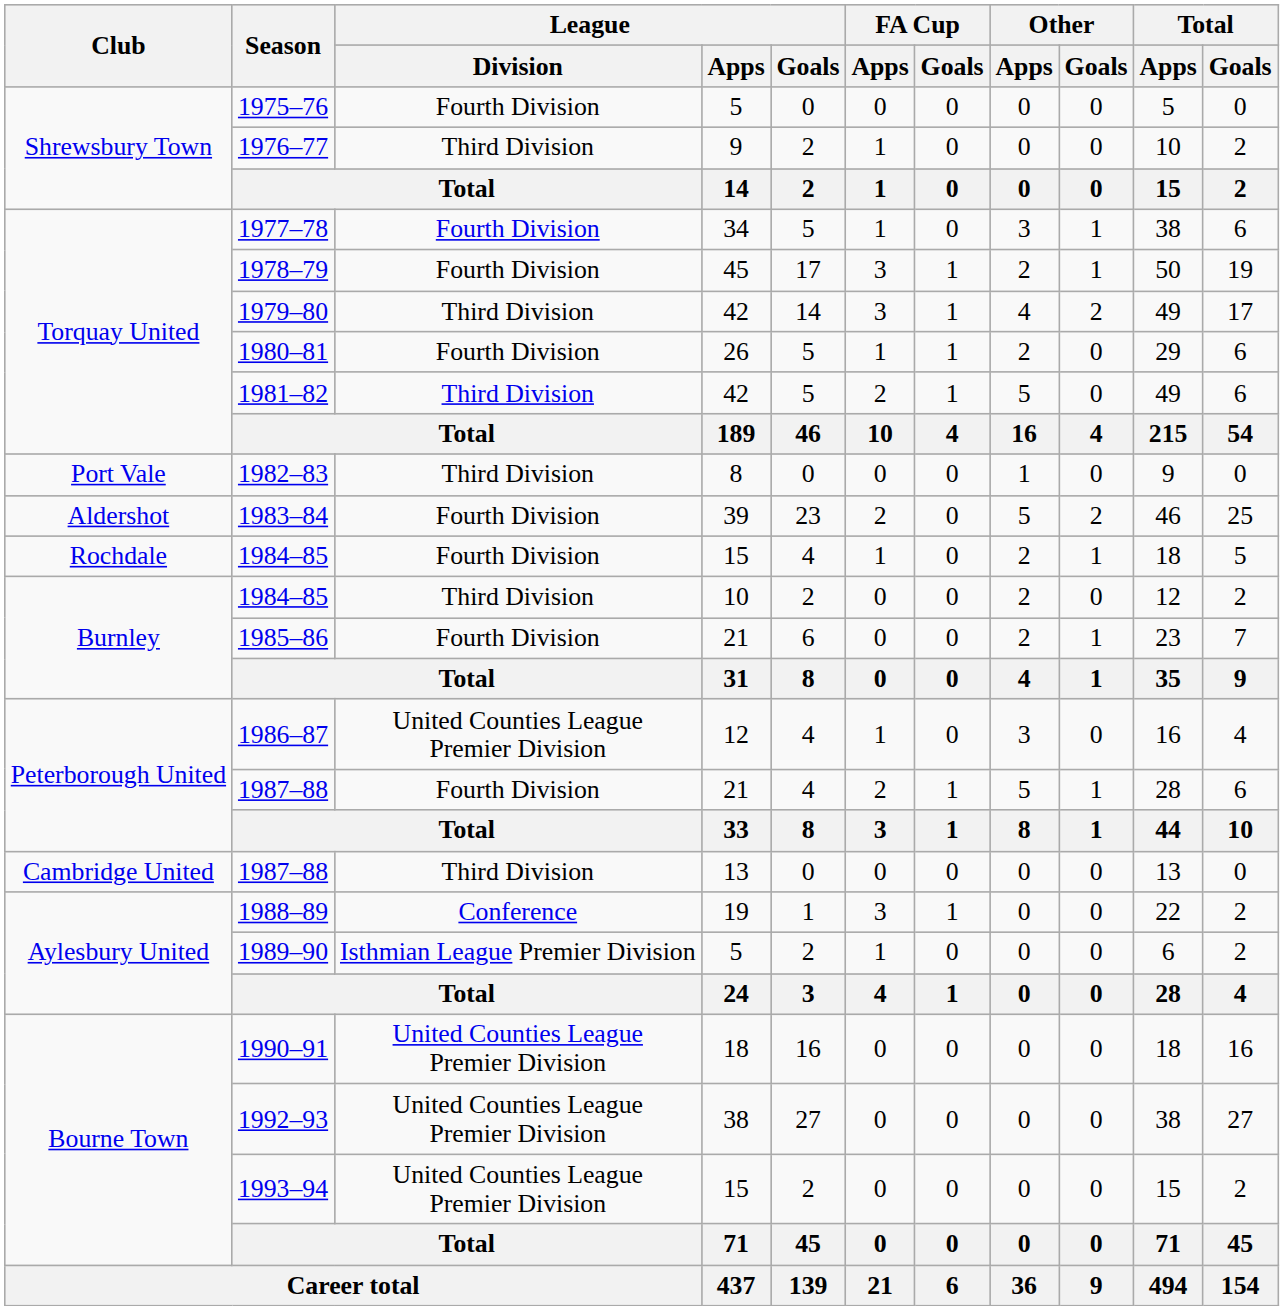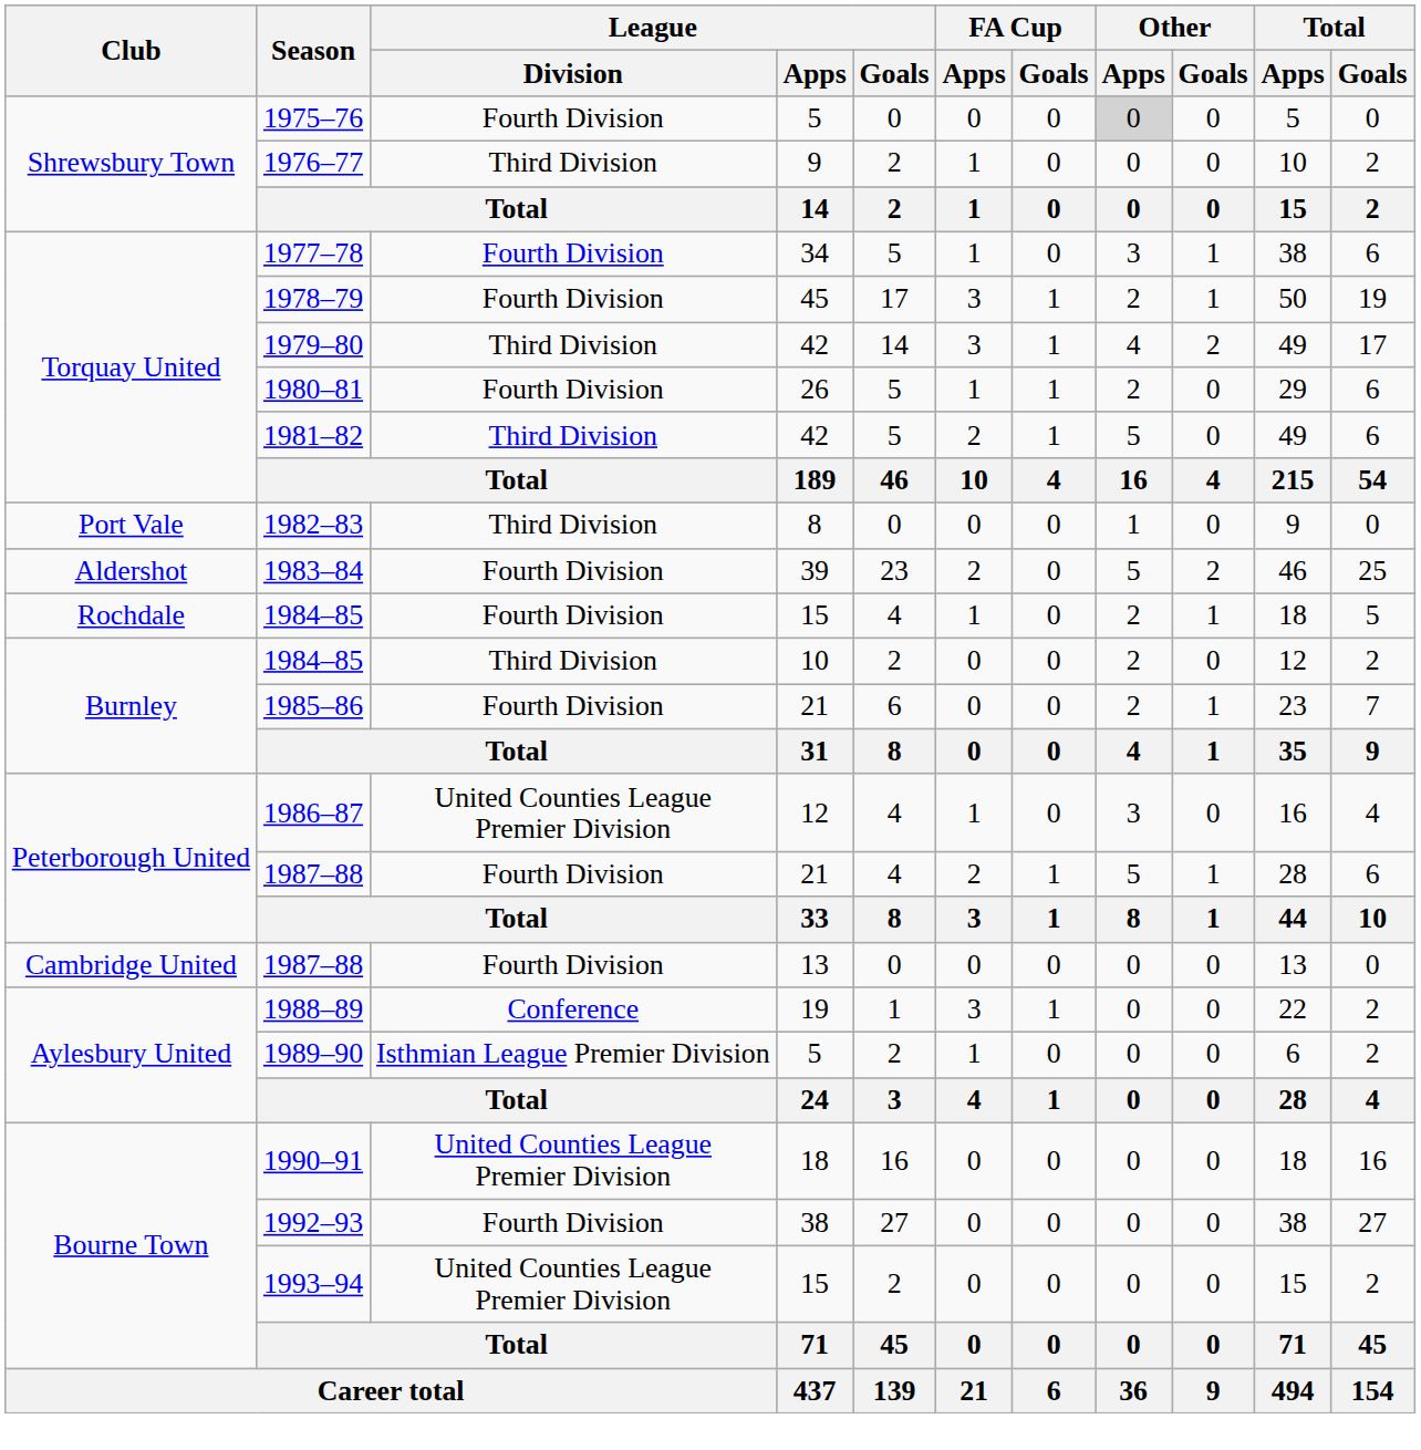 <table class="wikitable" style="text-align: center;">
 <tr>
 <th rowspan="2">Club</th>
 <th rowspan="2">Season</th>
 <th colspan="3">League</th>
 <th colspan="2">FA Cup</th>
 <th colspan="2">Other</th>
 <th colspan="2">Total</th>
 </tr>
 <tr>
 <th>Division</th>
 <th>Apps</th>
 <th>Goals</th>
 <th>Apps</th>
 <th>Goals</th>
 <th>Apps</th>
 <th>Goals</th>
 <th>Apps</th>
 <th>Goals</th>
 </tr>
 <tr>
 <td rowspan="3"><a href='#'>Shrewsbury Town</a></td>
 <td><a href='#'>1975–76</a></td>
 <td>Fourth Division</td>
 <td>5</td>
 <td>0</td>
 <td>0</td>
 <td>0</td>
-<td>0</td>
+<td style="background: lightgrey;">0</td>
 <td>0</td>
 <td>5</td>
 <td>0</td>
 </tr>
 <tr>
 <td><a href='#'>1976–77</a></td>
 <td>Third Division</td>
 <td>9</td>
 <td>2</td>
 <td>1</td>
 <td>0</td>
 <td>0</td>
 <td>0</td>
 <td>10</td>
 <td>2</td>
 </tr>
 <tr>
 <th colspan="2">Total</th>
 <th>14</th>
 <th>2</th>
 <th>1</th>
 <th>0</th>
 <th>0</th>
 <th>0</th>
 <th>15</th>
 <th>2</th>
 </tr>
 <tr>
 <td rowspan="6"><a href='#'>Torquay United</a></td>
 <td><a href='#'>1977–78</a></td>
 <td><a href='#'>Fourth Division</a></td>
 <td>34</td>
 <td>5</td>
 <td>1</td>
 <td>0</td>
 <td>3</td>
 <td>1</td>
 <td>38</td>
 <td>6</td>
 </tr>
 <tr>
 <td><a href='#'>1978–79</a></td>
 <td>Fourth Division</td>
 <td>45</td>
 <td>17</td>
 <td>3</td>
 <td>1</td>
 <td>2</td>
 <td>1</td>
 <td>50</td>
 <td>19</td>
 </tr>
 <tr>
 <td><a href='#'>1979–80</a></td>
 <td>Third Division</td>
 <td>42</td>
 <td>14</td>
 <td>3</td>
 <td>1</td>
 <td>4</td>
 <td>2</td>
 <td>49</td>
 <td>17</td>
 </tr>
 <tr>
 <td><a href='#'>1980–81</a></td>
 <td>Fourth Division</td>
 <td>26</td>
 <td>5</td>
 <td>1</td>
 <td>1</td>
 <td>2</td>
 <td>0</td>
 <td>29</td>
 <td>6</td>
 </tr>
 <tr>
 <td><a href='#'>1981–82</a></td>
 <td><a href='#'>Third Division</a></td>
 <td>42</td>
 <td>5</td>
 <td>2</td>
 <td>1</td>
 <td>5</td>
 <td>0</td>
 <td>49</td>
 <td>6</td>
 </tr>
 <tr>
 <th colspan="2">Total</th>
 <th>189</th>
 <th>46</th>
 <th>10</th>
 <th>4</th>
 <th>16</th>
 <th>4</th>
 <th>215</th>
 <th>54</th>
 </tr>
 <tr>
 <td><a href='#'>Port Vale</a></td>
 <td><a href='#'>1982–83</a></td>
 <td>Third Division</td>
 <td>8</td>
 <td>0</td>
 <td>0</td>
 <td>0</td>
 <td>1</td>
 <td>0</td>
 <td>9</td>
 <td>0</td>
 </tr>
 <tr>
 <td><a href='#'>Aldershot</a></td>
 <td><a href='#'>1983–84</a></td>
 <td>Fourth Division</td>
 <td>39</td>
 <td>23</td>
 <td>2</td>
 <td>0</td>
 <td>5</td>
 <td>2</td>
 <td>46</td>
 <td>25</td>
 </tr>
 <tr>
 <td><a href='#'>Rochdale</a></td>
 <td><a href='#'>1984–85</a></td>
 <td>Fourth Division</td>
 <td>15</td>
 <td>4</td>
 <td>1</td>
 <td>0</td>
 <td>2</td>
 <td>1</td>
 <td>18</td>
 <td>5</td>
 </tr>
 <tr>
 <td rowspan="3"><a href='#'>Burnley</a></td>
 <td><a href='#'>1984–85</a></td>
 <td>Third Division</td>
 <td>10</td>
 <td>2</td>
 <td>0</td>
 <td>0</td>
 <td>2</td>
 <td>0</td>
 <td>12</td>
 <td>2</td>
 </tr>
 <tr>
 <td><a href='#'>1985–86</a></td>
 <td>Fourth Division</td>
 <td>21</td>
 <td>6</td>
 <td>0</td>
 <td>0</td>
 <td>2</td>
 <td>1</td>
 <td>23</td>
 <td>7</td>
 </tr>
 <tr>
 <th colspan="2">Total</th>
 <th>31</th>
 <th>8</th>
 <th>0</th>
 <th>0</th>
 <th>4</th>
 <th>1</th>
 <th>35</th>
 <th>9</th>
 </tr>
 <tr>
 <td rowspan="3"><a href='#'>Peterborough United</a></td>
 <td><a href='#'>1986–87</a></td>
 <td>United Counties League<br>Premier Division</td>
 <td>12</td>
 <td>4</td>
 <td>1</td>
 <td>0</td>
 <td>3</td>
 <td>0</td>
 <td>16</td>
 <td>4</td>
 </tr>
 <tr>
 <td><a href='#'>1987–88</a></td>
 <td>Fourth Division</td>
 <td>21</td>
 <td>4</td>
 <td>2</td>
 <td>1</td>
 <td>5</td>
 <td>1</td>
 <td>28</td>
 <td>6</td>
 </tr>
 <tr>
 <th colspan="2">Total</th>
 <th>33</th>
 <th>8</th>
 <th>3</th>
 <th>1</th>
 <th>8</th>
 <th>1</th>
 <th>44</th>
 <th>10</th>
 </tr>
 <tr>
 <td><a href='#'>Cambridge United</a></td>
 <td><a href='#'>1987–88</a></td>
-<td>Third Division</td>
+<td>Fourth Division</td>
 <td>13</td>
 <td>0</td>
 <td>0</td>
 <td>0</td>
 <td>0</td>
 <td>0</td>
 <td>13</td>
 <td>0</td>
 </tr>
 <tr>
 <td rowspan="3"><a href='#'>Aylesbury United</a></td>
 <td><a href='#'>1988–89</a></td>
 <td><a href='#'>Conference</a></td>
 <td>19</td>
 <td>1</td>
 <td>3</td>
 <td>1</td>
 <td>0</td>
 <td>0</td>
 <td>22</td>
 <td>2</td>
 </tr>
 <tr>
 <td><a href='#'>1989–90</a></td>
 <td><a href='#'>Isthmian League</a> Premier Division</td>
 <td>5</td>
 <td>2</td>
 <td>1</td>
 <td>0</td>
 <td>0</td>
 <td>0</td>
 <td>6</td>
 <td>2</td>
 </tr>
 <tr>
 <th colspan="2">Total</th>
 <th>24</th>
 <th>3</th>
 <th>4</th>
 <th>1</th>
 <th>0</th>
 <th>0</th>
 <th>28</th>
 <th>4</th>
 </tr>
 <tr>
 <td rowspan="4"><a href='#'>Bourne Town</a></td>
 <td><a href='#'>1990–91</a></td>
 <td><a href='#'>United Counties League</a><br>Premier Division</td>
 <td>18</td>
 <td 16>16</td>
 <td>0</td>
 <td>0</td>
 <td>0</td>
 <td>0</td>
 <td>18</td>
 <td>16</td>
 </tr>
 <tr>
 <td><a href='#'>1992–93</a></td>
-<td>United Counties League<br>Premier Division</td>
+<td>Fourth Division</td>
 <td>38</td>
 <td 27>27</td>
 <td>0</td>
 <td>0</td>
 <td>0</td>
 <td>0</td>
 <td>38</td>
 <td>27</td>
 </tr>
 <tr>
 <td><a href='#'>1993–94</a></td>
 <td>United Counties League<br>Premier Division</td>
 <td>15</td>
 <td 2>2</td>
 <td>0</td>
 <td>0</td>
 <td>0</td>
 <td>0</td>
 <td>15</td>
 <td>2</td>
 </tr>
 <tr>
 <th colspan="2">Total</th>
 <th>71</th>
 <th>45</th>
 <th>0</th>
 <th>0</th>
 <th>0</th>
 <th>0</th>
 <th>71</th>
 <th>45</th>
 </tr>
 <tr>
 <th colspan="3">Career total</th>
 <th>437</th>
 <th>139</th>
 <th>21</th>
 <th>6</th>
 <th>36</th>
 <th>9</th>
 <th>494</th>
 <th>154</th>
 </tr>
 </table>
